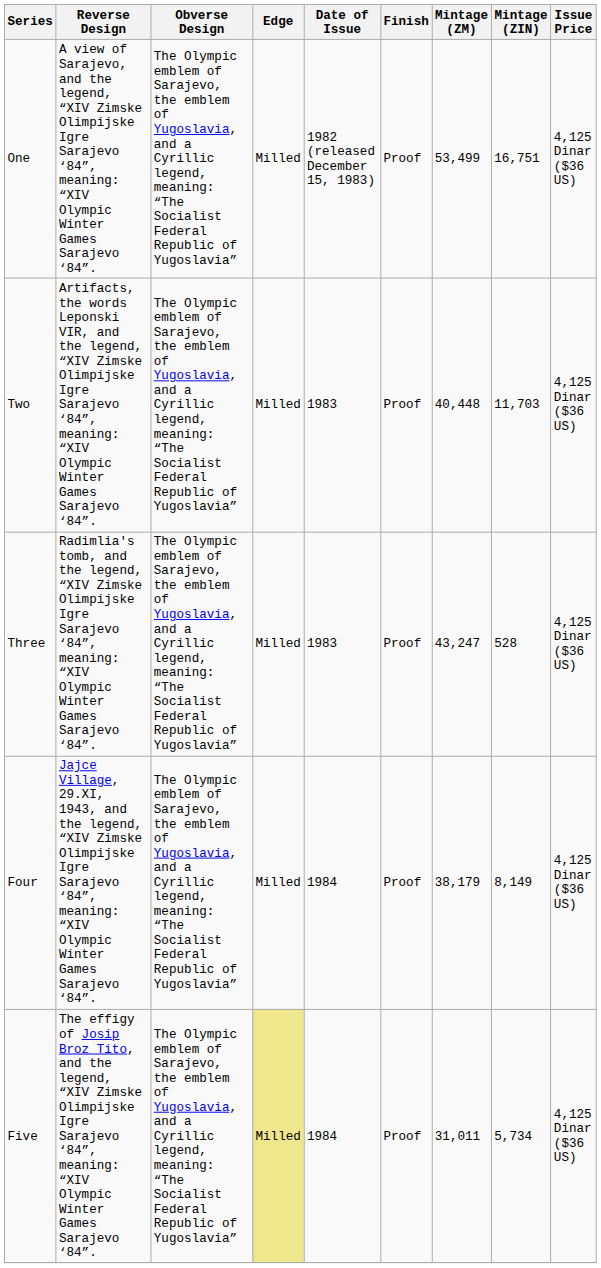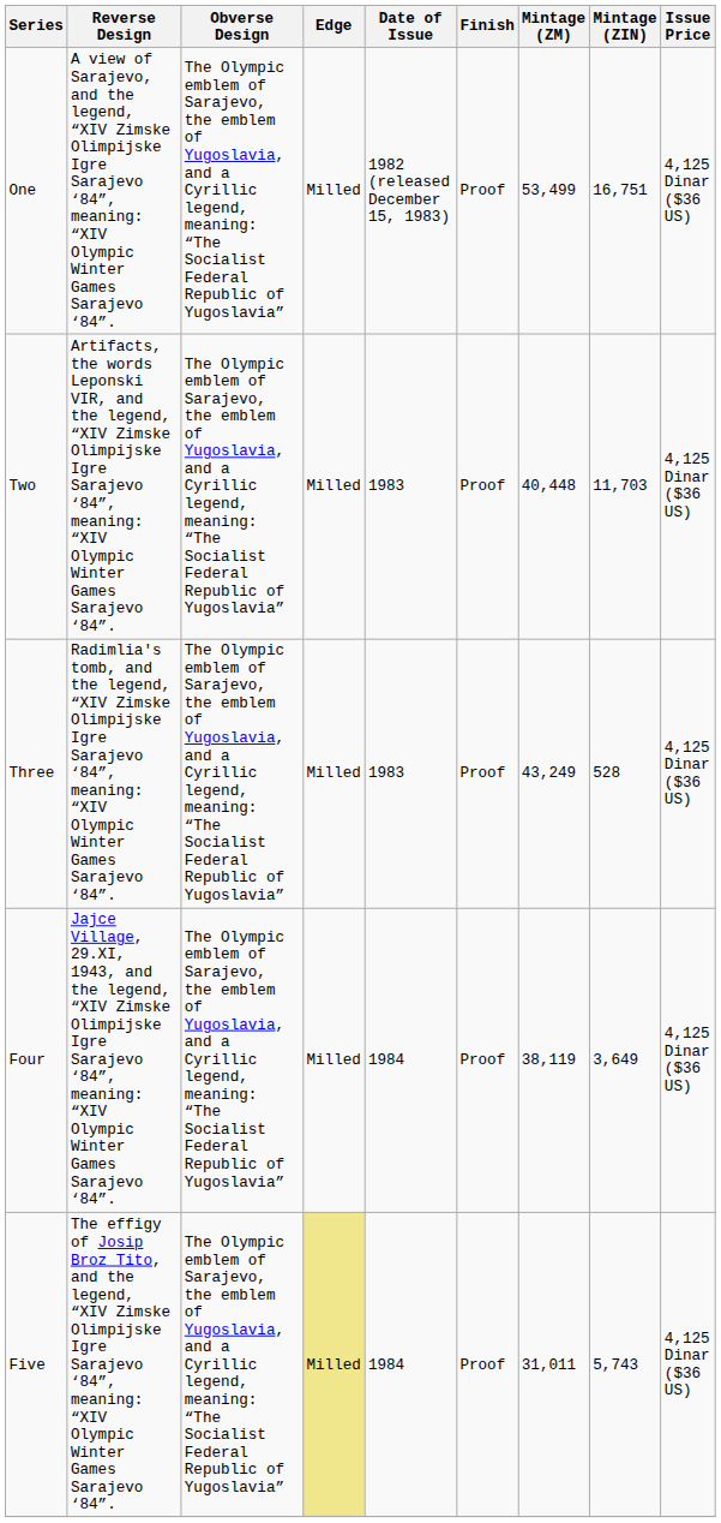 <table class="wikitable">
 <tr>
 <th>Series</th>
 <th>Reverse Design</th>
 <th>Obverse Design</th>
 <th>Edge</th>
 <th>Date of Issue</th>
 <th>Finish</th>
 <th>Mintage (ZM)</th>
 <th>Mintage (ZIN)</th>
 <th>Issue Price</th>
 </tr>
 <tr>
 <td>One</td>
 <td>A view of Sarajevo, and the legend, “XIV Zimske Olimpijske Igre Sarajevo ‘84”, meaning: “XIV Olympic Winter Games Sarajevo ‘84”.</td>
 <td>The Olympic emblem of Sarajevo, the emblem of <a href='#'>Yugoslavia</a>, and a Cyrillic legend, meaning: “The Socialist Federal Republic of Yugoslavia”</td>
 <td>Milled</td>
 <td>1982 (released December 15, 1983)</td>
 <td>Proof</td>
 <td>53,499</td>
 <td>16,751</td>
 <td>4,125 Dinar ($36 US)</td>
 </tr>
 <tr>
 <td>Two</td>
 <td>Artifacts, the words Leponski VIR, and the legend, “XIV Zimske Olimpijske Igre Sarajevo ‘84”, meaning: “XIV Olympic Winter Games Sarajevo ‘84”.</td>
 <td>The Olympic emblem of Sarajevo, the emblem of <a href='#'>Yugoslavia</a>, and a Cyrillic legend, meaning: “The Socialist Federal Republic of Yugoslavia”</td>
 <td>Milled</td>
 <td>1983</td>
 <td>Proof</td>
 <td>40,448</td>
 <td>11,703</td>
 <td>4,125 Dinar ($36 US)</td>
 </tr>
 <tr>
 <td>Three</td>
 <td>Radimlia's tomb, and the legend, “XIV Zimske Olimpijske Igre Sarajevo ‘84”, meaning: “XIV Olympic Winter Games Sarajevo ‘84”.</td>
 <td>The Olympic emblem of Sarajevo, the emblem of <a href='#'>Yugoslavia</a>, and a Cyrillic legend, meaning: “The Socialist Federal Republic of Yugoslavia”</td>
 <td>Milled</td>
 <td>1983</td>
 <td>Proof</td>
-<td>43,247</td>
+<td>43,249</td>
 <td>528</td>
 <td>4,125 Dinar ($36 US)</td>
 </tr>
 <tr>
 <td>Four</td>
 <td><a href='#'>Jajce Village</a>, 29.XI, 1943, and the legend, “XIV Zimske Olimpijske Igre Sarajevo ‘84”, meaning: “XIV Olympic Winter Games Sarajevo ‘84”.</td>
 <td>The Olympic emblem of Sarajevo, the emblem of <a href='#'>Yugoslavia</a>, and a Cyrillic legend, meaning: “The Socialist Federal Republic of Yugoslavia”</td>
 <td>Milled</td>
 <td>1984</td>
 <td>Proof</td>
-<td>38,179</td>
-<td>8,149</td>
+<td>38,119</td>
+<td>3,649</td>
 <td>4,125 Dinar ($36 US)</td>
 </tr>
 <tr>
 <td>Five</td>
 <td>The effigy of <a href='#'>Josip Broz Tito</a>, and the legend, “XIV Zimske Olimpijske Igre Sarajevo ‘84”, meaning: “XIV Olympic Winter Games Sarajevo ‘84”.</td>
 <td>The Olympic emblem of Sarajevo, the emblem of <a href='#'>Yugoslavia</a>, and a Cyrillic legend, meaning: “The Socialist Federal Republic of Yugoslavia”</td>
 <td style="background: khaki;">Milled</td>
 <td>1984</td>
 <td>Proof</td>
 <td>31,011</td>
-<td>5,734</td>
+<td>5,743</td>
 <td>4,125 Dinar ($36 US)</td>
 </tr>
 <tr>
 </tr>
 </table>
